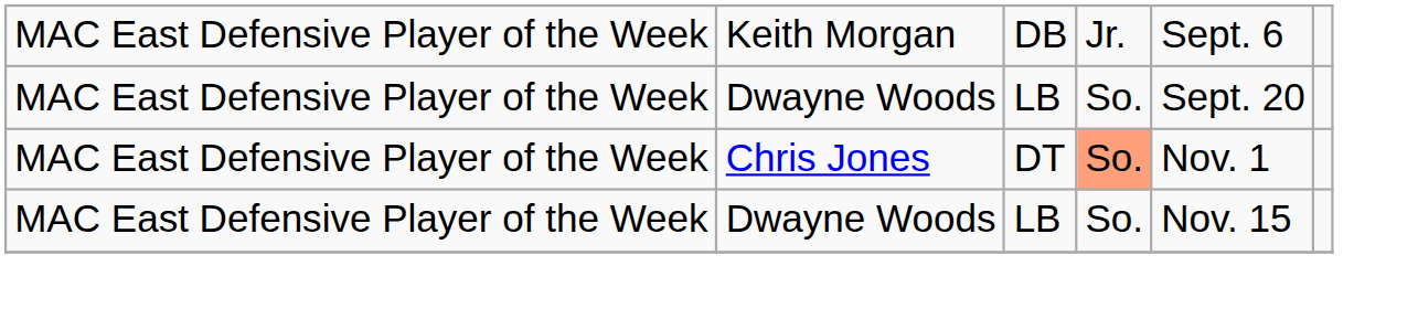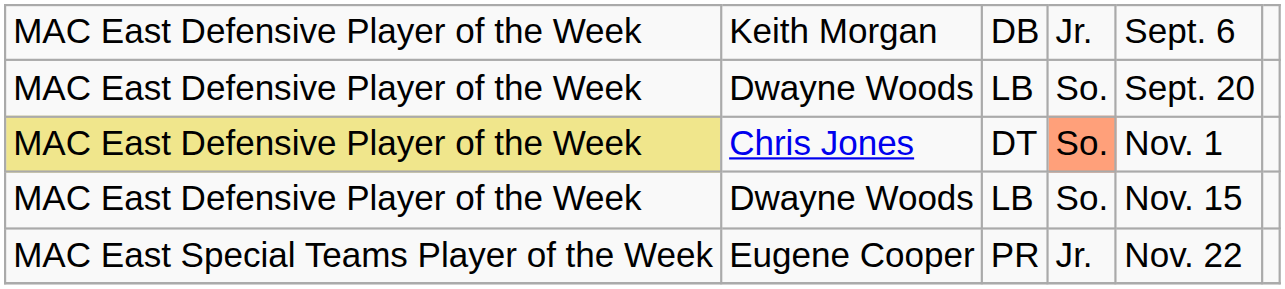 <table class="wikitable">
 <tr>
 <td>MAC East Defensive Player of the Week</td>
 <td>Keith Morgan</td>
 <td>DB</td>
 <td>Jr.</td>
 <td>Sept. 6</td>
 <td></td>
 </tr>
 <tr>
 <td>MAC East Defensive Player of the Week</td>
 <td>Dwayne Woods</td>
 <td>LB</td>
 <td>So.</td>
 <td>Sept. 20</td>
 <td></td>
 </tr>
 <tr>
-<td>MAC East Defensive Player of the Week</td>
+<td style="background: khaki;">MAC East Defensive Player of the Week</td>
 <td><a href='#'>Chris Jones</a></td>
 <td>DT</td>
 <td style="background: lightsalmon;">So.</td>
 <td>Nov. 1</td>
 <td></td>
 </tr>
 <tr>
 <td>MAC East Defensive Player of the Week</td>
 <td>Dwayne Woods</td>
 <td>LB</td>
 <td>So.</td>
 <td>Nov. 15</td>
 <td></td>
 </tr>
 <tr>
+<td>MAC East Special Teams Player of the Week</td>
+<td>Eugene Cooper</td>
+<td>PR</td>
+<td>Jr.</td>
+<td>Nov. 22</td>
+<td></td>
+</tr>
+<tr>
 </tr>
 </table>
